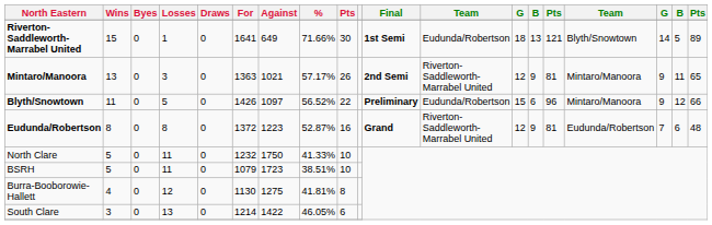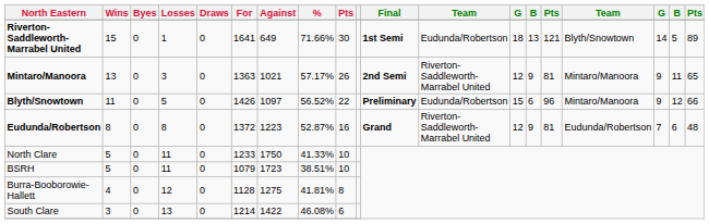 <table style="font-size: 85%; text-align: left;" class="wikitable">
 <tr>
 <th style="color:crimson">North Eastern</th>
 <th style="color:crimson">Wins</th>
 <th style="color:crimson">Byes</th>
 <th style="color:crimson">Losses</th>
 <th style="color:crimson">Draws</th>
 <th style="color:crimson">For</th>
 <th style="color:crimson">Against</th>
 <th style="color:crimson">%</th>
 <th style="color:crimson">Pts</th>
 <th></th>
 <th style="color:green">Final</th>
 <th style="color:green">Team</th>
 <th style="color:green">G</th>
 <th style="color:green">B</th>
 <th style="color:green">Pts</th>
 <th style="color:green">Team</th>
 <th style="color:green">G</th>
 <th style="color:green">B</th>
 <th style="color:green">Pts</th>
 </tr>
 <tr>
 </tr>
 <tr>
 </tr>
 <tr>
 <td><strong>	Riverton-Saddleworth-Marrabel United	</strong></td>
 <td>15</td>
 <td>0</td>
 <td>1</td>
 <td>0</td>
 <td>1641</td>
 <td>649</td>
 <td>71.66%</td>
 <td>30</td>
 <td></td>
 <td><strong>1st Semi</strong></td>
 <td>Eudunda/Robertson</td>
 <td>18</td>
 <td>13</td>
 <td>121</td>
 <td>Blyth/Snowtown</td>
 <td>14</td>
 <td>5</td>
 <td>89</td>
 </tr>
 <tr>
 <td><strong>	Mintaro/Manoora	</strong></td>
 <td>13</td>
 <td>0</td>
 <td>3</td>
 <td>0</td>
 <td>1363</td>
 <td>1021</td>
 <td>57.17%</td>
 <td>26</td>
 <td></td>
 <td><strong>2nd Semi</strong></td>
 <td>Riverton-Saddleworth-Marrabel United</td>
 <td>12</td>
 <td>9</td>
 <td>81</td>
 <td>Mintaro/Manoora</td>
 <td>9</td>
 <td>11</td>
 <td>65</td>
 </tr>
 <tr ||>
 <td><strong>	Blyth/Snowtown	</strong></td>
 <td>11</td>
 <td>0</td>
 <td>5</td>
 <td>0</td>
 <td>1426</td>
 <td>1097</td>
 <td>56.52%</td>
 <td>22</td>
 <td></td>
 <td><strong>Preliminary</strong></td>
 <td>Eudunda/Robertson</td>
 <td>15</td>
 <td>6</td>
 <td>96</td>
 <td>Mintaro/Manoora</td>
 <td>9</td>
 <td>12</td>
 <td>66</td>
 </tr>
 <tr>
 <td><strong>	Eudunda/Robertson	</strong></td>
 <td>8</td>
 <td>0</td>
 <td>8</td>
 <td>0</td>
 <td>1372</td>
 <td>1223</td>
 <td>52.87%</td>
 <td>16</td>
 <td></td>
 <td><strong>Grand</strong></td>
 <td>Riverton-Saddleworth-Marrabel United</td>
 <td>12</td>
 <td>9</td>
 <td>81</td>
 <td>Eudunda/Robertson</td>
 <td>7</td>
 <td>6</td>
 <td>48</td>
 </tr>
 <tr>
 <td>North Clare</td>
 <td>5</td>
 <td>0</td>
 <td>11</td>
 <td>0</td>
-<td>1232</td>
+<td>1233</td>
 <td>1750</td>
 <td>41.33%</td>
 <td>10</td>
 <td></td>
 </tr>
 <tr>
 <td>BSRH</td>
 <td>5</td>
 <td>0</td>
 <td>11</td>
 <td>0</td>
 <td>1079</td>
 <td>1723</td>
 <td>38.51%</td>
 <td>10</td>
 <td></td>
 </tr>
 <tr>
 <td>Burra-Booborowie-Hallett</td>
 <td>4</td>
 <td>0</td>
 <td>12</td>
 <td>0</td>
-<td>1130</td>
+<td>1128</td>
 <td>1275</td>
 <td>41.81%</td>
 <td>8</td>
 <td></td>
 </tr>
 <tr>
 <td>South Clare</td>
 <td>3</td>
 <td>0</td>
 <td>13</td>
 <td>0</td>
 <td>1214</td>
 <td>1422</td>
-<td>46.05%</td>
+<td>46.08%</td>
 <td>6</td>
 <td></td>
 </tr>
 <tr>
 </tr>
 </table>
